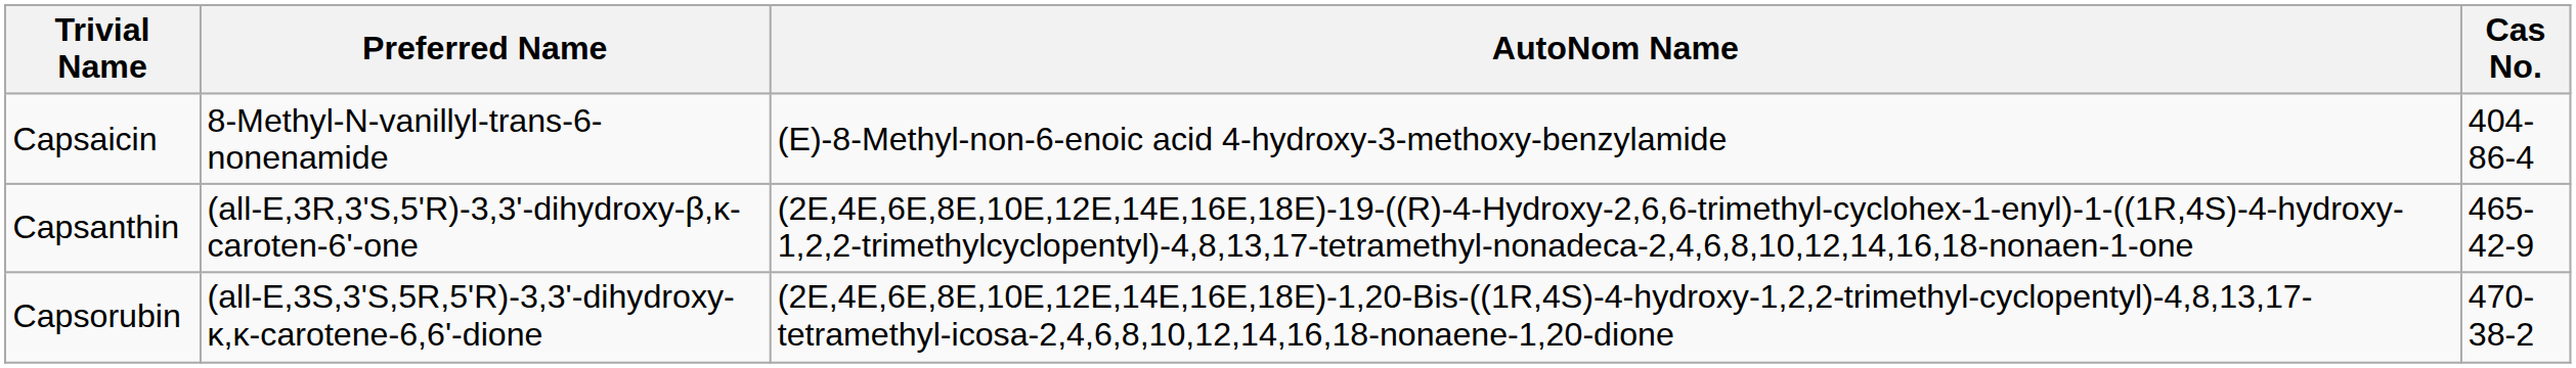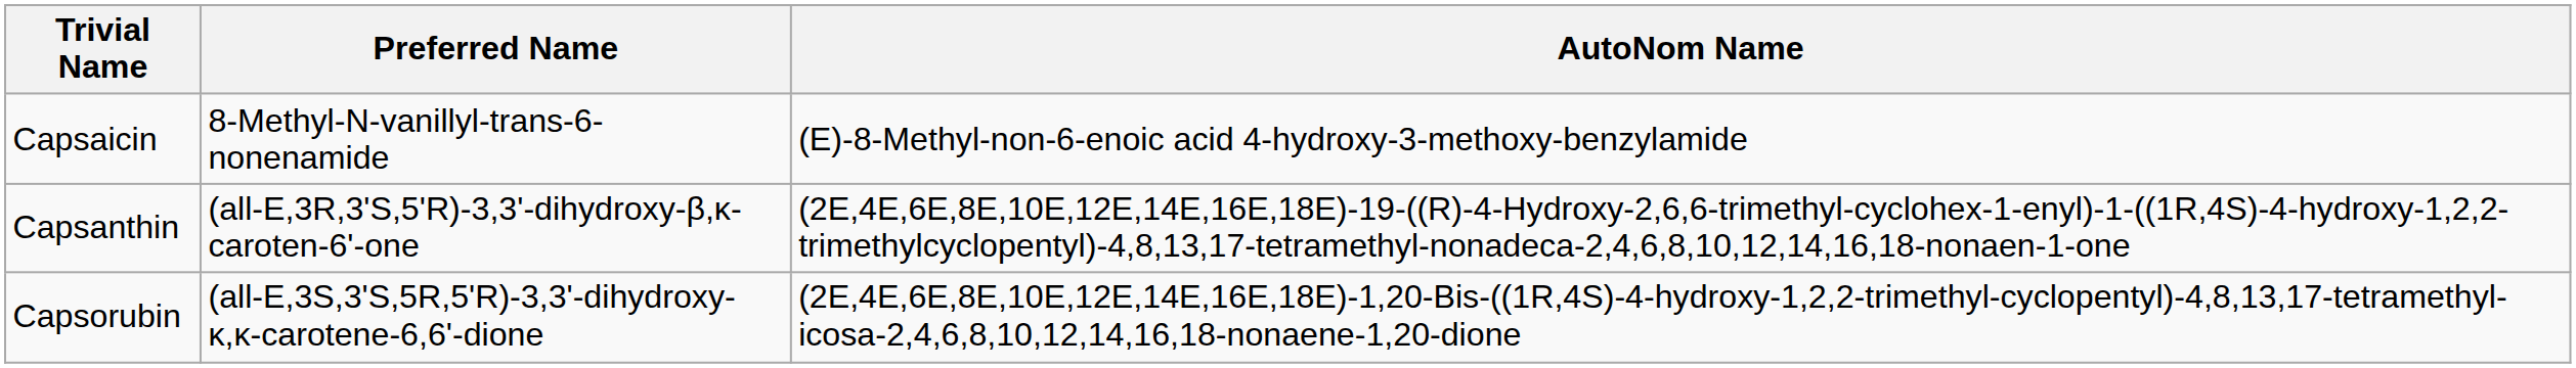 <table class="wikitable">
 <tr>
 <th>Trivial Name</th>
 <th>Preferred Name</th>
 <th>AutoNom Name</th>
-<th>Cas No.</th>
 </tr>
 <tr>
 <td>Capsaicin</td>
 <td>8-Methyl-N-vanillyl-trans-6-nonenamide</td>
 <td>(E)-8-Methyl-non-6-enoic acid 4-hydroxy-3-methoxy-benzylamide</td>
-<td>404-86-4</td>
 </tr>
 <tr>
 <td>Capsanthin</td>
 <td>(all-E,3R,3'S,5'R)-3,3'-dihydroxy-β,κ-caroten-6'-one</td>
 <td>(2E,4E,6E,8E,10E,12E,14E,16E,18E)-19-((R)-4-Hydroxy-2,6,6-trimethyl-cyclohex-1-enyl)-1-((1R,4S)-4-hydroxy-1,2,2-trimethylcyclopentyl)-4,8,13,17-tetramethyl-nonadeca-2,4,6,8,10,12,14,16,18-nonaen-1-one</td>
-<td>465-42-9</td>
 </tr>
 <tr>
 <td>Capsorubin</td>
 <td>(all-E,3S,3'S,5R,5'R)-3,3'-dihydroxy-κ,κ-carotene-6,6'-dione</td>
 <td>(2E,4E,6E,8E,10E,12E,14E,16E,18E)-1,20-Bis-((1R,4S)-4-hydroxy-1,2,2-trimethyl-cyclopentyl)-4,8,13,17-tetramethyl-icosa-2,4,6,8,10,12,14,16,18-nonaene-1,20-dione</td>
-<td>470-38-2</td>
 </tr>
 </table>
